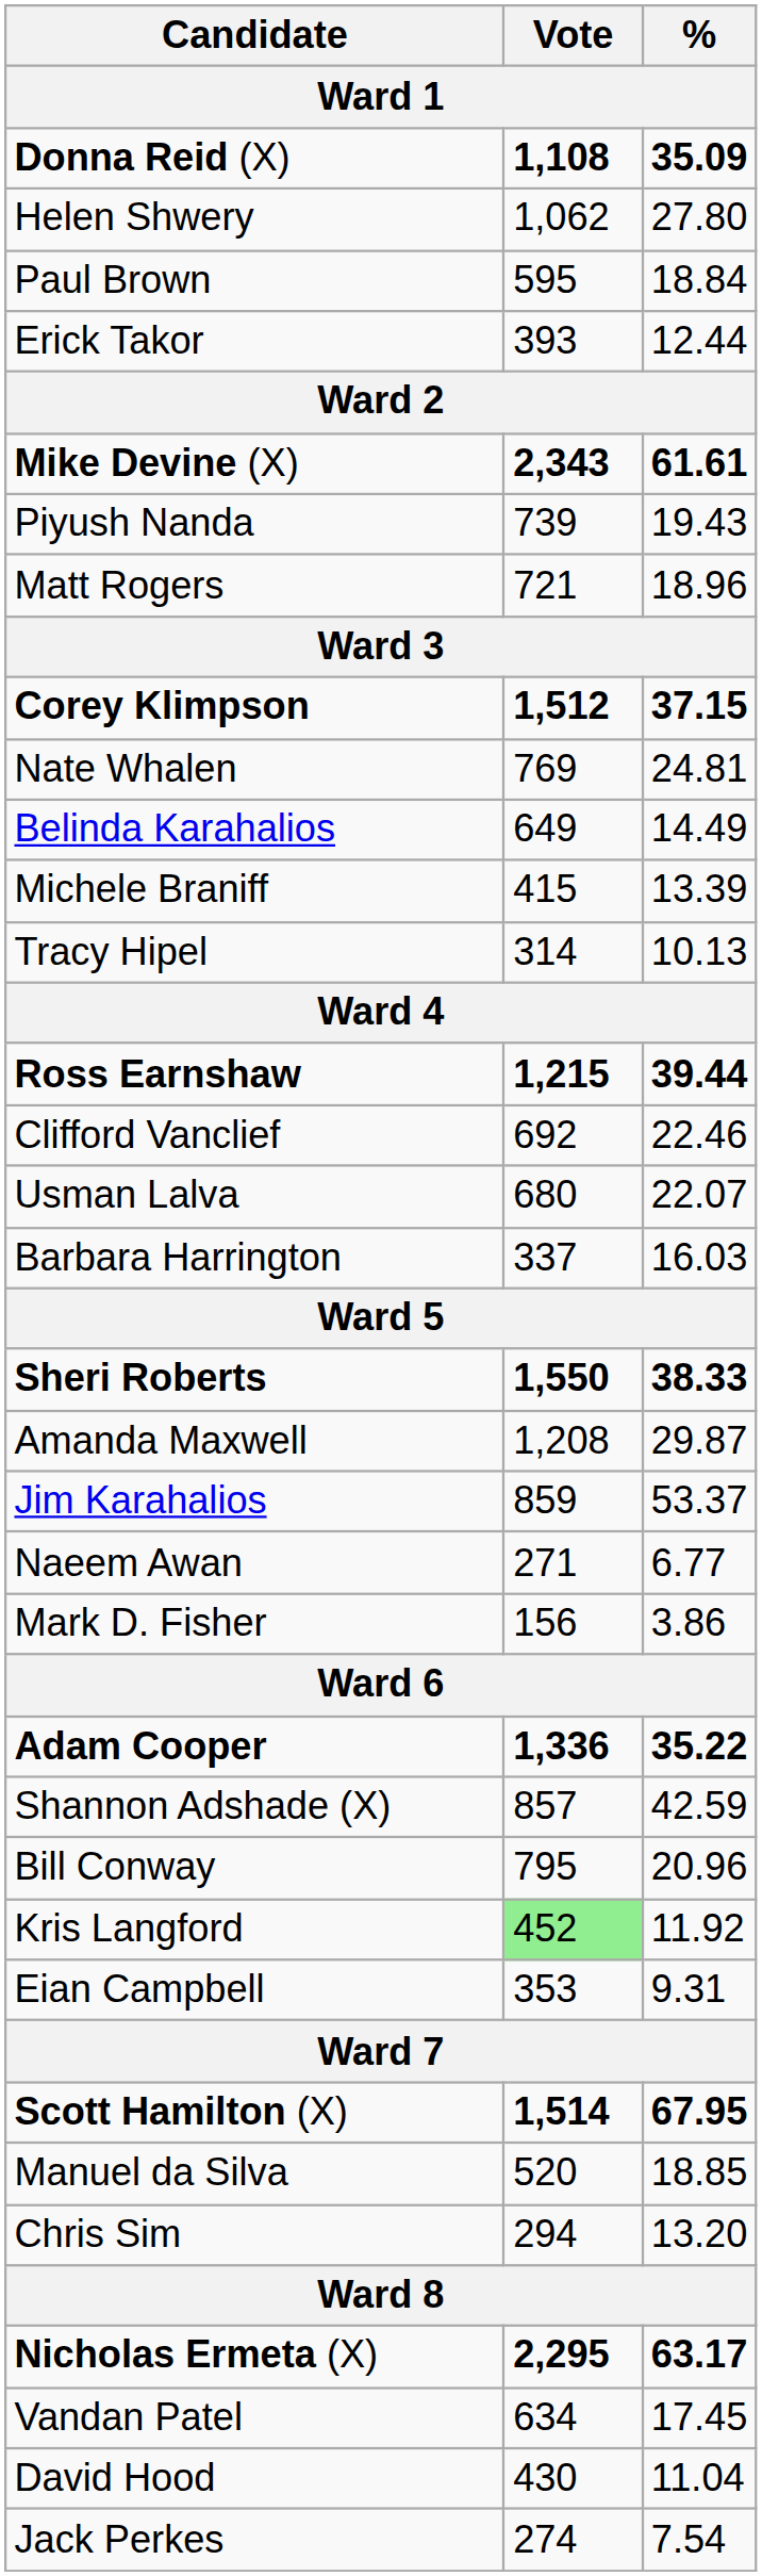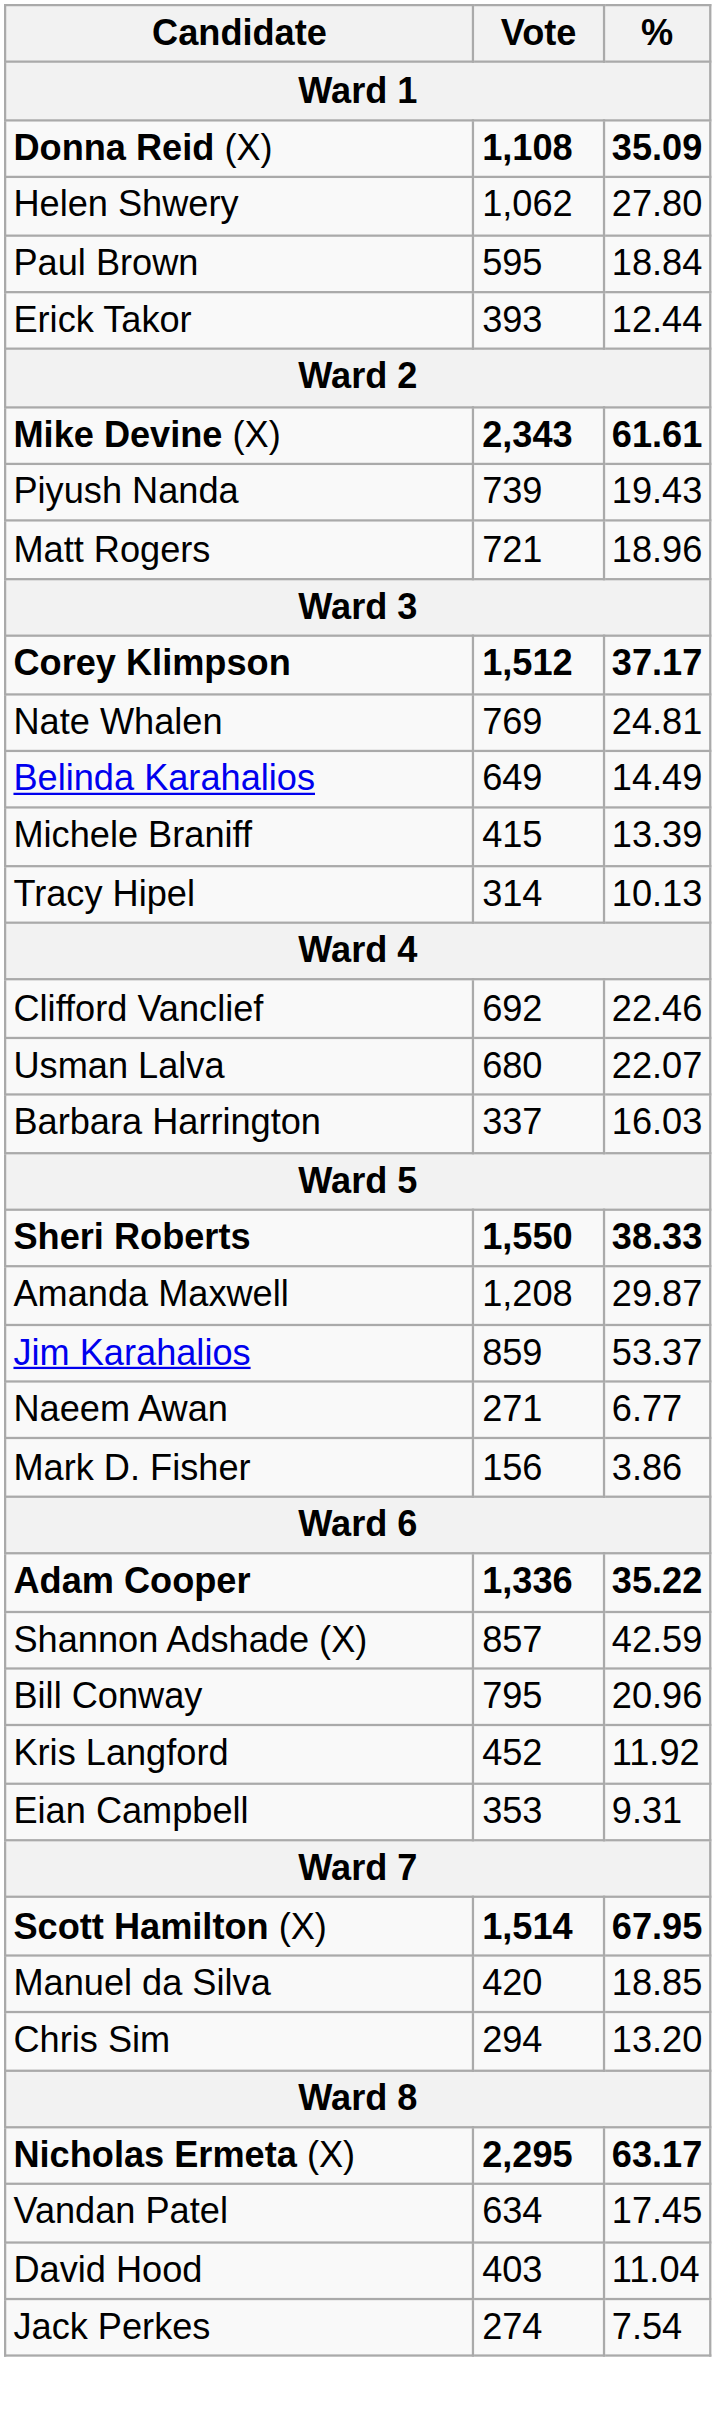 <table class="wikitable">
 <tr>
 <th bgcolor="#DDDDFF" width="200px">Candidate</th>
 <th bgcolor="#DDDDFF" width="50px">Vote</th>
 <th bgcolor="#DDDDFF" width="30px">%</th>
 </tr>
 <tr>
 <th colspan="3">Ward 1</th>
 </tr>
 <tr>
 <td><strong>Donna Reid</strong> (X)</td>
 <td><strong>1,108</strong></td>
 <td><strong>35.09</strong></td>
 </tr>
 <tr>
 <td>Helen Shwery</td>
 <td>1,062</td>
 <td>27.80</td>
 </tr>
 <tr>
 <td>Paul Brown</td>
 <td>595</td>
 <td>18.84</td>
 </tr>
 <tr>
 <td>Erick Takor</td>
 <td>393</td>
 <td>12.44</td>
 </tr>
 <tr>
 <th colspan="3">Ward 2</th>
 </tr>
 <tr>
 <td><strong>Mike Devine</strong> (X)</td>
 <td><strong>2,343</strong></td>
 <td><strong>61.61</strong></td>
 </tr>
 <tr>
 <td>Piyush Nanda</td>
 <td>739</td>
 <td>19.43</td>
 </tr>
 <tr>
 <td>Matt Rogers</td>
 <td>721</td>
 <td>18.96</td>
 </tr>
 <tr>
 <th colspan="3">Ward 3</th>
 </tr>
 <tr>
 <td><strong>Corey Klimpson</strong></td>
 <td><strong>1,512</strong></td>
-<td><strong>37.15</strong></td>
+<td><strong>37.17</strong></td>
 </tr>
 <tr>
 <td>Nate Whalen</td>
 <td>769</td>
 <td>24.81</td>
 </tr>
 <tr>
 <td><a href='#'>Belinda Karahalios</a></td>
 <td>649</td>
 <td>14.49</td>
 </tr>
 <tr>
 <td>Michele Braniff</td>
 <td>415</td>
 <td>13.39</td>
 </tr>
 <tr>
 <td>Tracy Hipel</td>
 <td>314</td>
 <td>10.13</td>
 </tr>
 <tr>
 <th colspan="3">Ward 4</th>
-</tr>
-<tr>
-<td><strong>Ross Earnshaw</strong></td>
-<td><strong>1,215</strong></td>
-<td><strong>39.44</strong></td>
 </tr>
 <tr>
 <td>Clifford Vanclief</td>
 <td>692</td>
 <td>22.46</td>
 </tr>
 <tr>
 <td>Usman Lalva</td>
 <td>680</td>
 <td>22.07</td>
 </tr>
 <tr>
 <td>Barbara Harrington</td>
 <td>337</td>
 <td>16.03</td>
 </tr>
 <tr>
 <th colspan="3">Ward 5</th>
 </tr>
 <tr>
 <td><strong>Sheri Roberts</strong></td>
 <td><strong>1,550</strong></td>
 <td><strong>38.33</strong></td>
 </tr>
 <tr>
 <td>Amanda Maxwell</td>
 <td>1,208</td>
 <td>29.87</td>
 </tr>
 <tr>
 <td><a href='#'>Jim Karahalios</a></td>
 <td>859</td>
 <td>53.37</td>
 </tr>
 <tr>
 <td>Naeem Awan</td>
 <td>271</td>
 <td>6.77</td>
 </tr>
 <tr>
 <td>Mark D. Fisher</td>
 <td>156</td>
 <td>3.86</td>
 </tr>
 <tr>
 <th colspan="3">Ward 6</th>
 </tr>
 <tr>
 <td><strong>Adam Cooper</strong></td>
 <td><strong>1,336</strong></td>
 <td><strong>35.22</strong></td>
 </tr>
 <tr>
 <td>Shannon Adshade (X)</td>
 <td>857</td>
 <td>42.59</td>
 </tr>
 <tr>
 <td>Bill Conway</td>
 <td>795</td>
 <td>20.96</td>
 </tr>
 <tr>
 <td>Kris Langford</td>
-<td style="background: lightgreen;">452</td>
+<td>452</td>
 <td>11.92</td>
 </tr>
 <tr>
 <td>Eian Campbell</td>
 <td>353</td>
 <td>9.31</td>
 </tr>
 <tr>
 <th colspan="3">Ward 7</th>
 </tr>
 <tr>
 <td><strong>Scott Hamilton</strong> (X)</td>
 <td><strong>1,514</strong></td>
 <td><strong>67.95</strong></td>
 </tr>
 <tr>
 <td>Manuel da Silva</td>
-<td>520</td>
+<td>420</td>
 <td>18.85</td>
 </tr>
 <tr>
 <td>Chris Sim</td>
 <td>294</td>
 <td>13.20</td>
 </tr>
 <tr>
 <th colspan="3">Ward 8</th>
 </tr>
 <tr>
 <td><strong>Nicholas Ermeta</strong> (X)</td>
 <td><strong>2,295</strong></td>
 <td><strong>63.17</strong></td>
 </tr>
 <tr>
 <td>Vandan Patel</td>
 <td>634</td>
 <td>17.45</td>
 </tr>
 <tr>
 <td>David Hood</td>
-<td>430</td>
+<td>403</td>
 <td>11.04</td>
 </tr>
 <tr>
 <td>Jack Perkes</td>
 <td>274</td>
 <td>7.54</td>
 </tr>
 </table>
